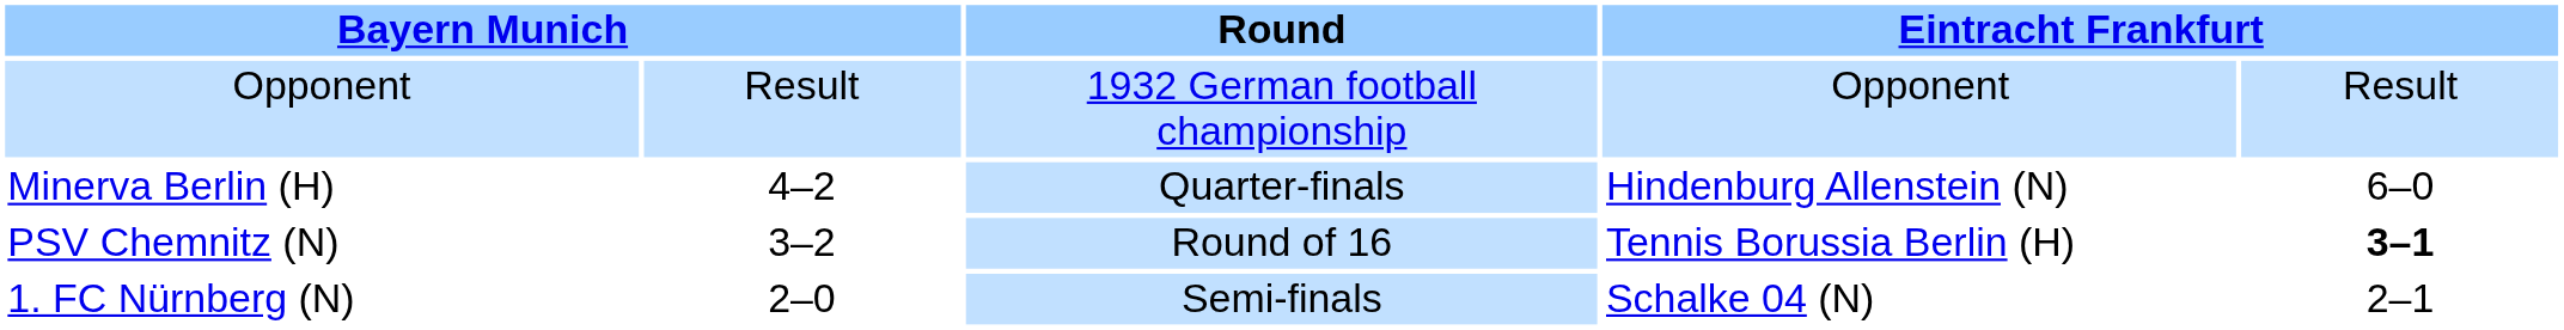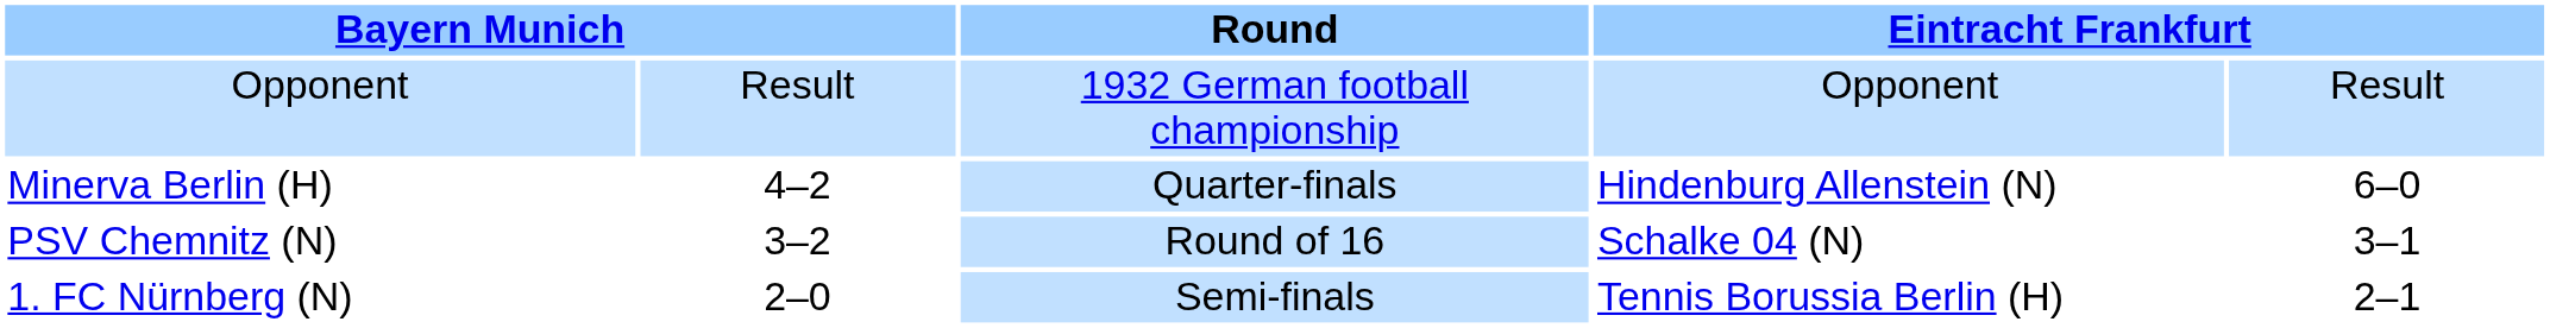 <table style="width:80%; text-align:center;">
 <tr style="vertical-align:top; background:#99CCFF;">
 <th colspan="2"><a href='#'>Bayern Munich</a></th>
 <th style="width:20%">Round</th>
 <th colspan="2"><a href='#'>Eintracht Frankfurt</a></th>
 </tr>
 <tr style="vertical-align:top; background:#C1E0FF;">
 <td style="width:20%">Opponent</td>
 <td style="width:10%">Result</td>
 <td><a href='#'>1932 German football championship</a></td>
 <td style="width:20%">Opponent</td>
 <td style="width:10%">Result</td>
 </tr>
 <tr>
 <td align="left"><a href='#'>Minerva Berlin</a> (H)</td>
 <td>4–2</td>
 <td style="background:#C1E0FF;">Quarter-finals</td>
 <td align="left"><a href='#'>Hindenburg Allenstein</a> (N)</td>
 <td>6–0</td>
 </tr>
 <tr>
 <td align="left"><a href='#'>PSV Chemnitz</a> (N)</td>
 <td>3–2</td>
 <td style="background:#C1E0FF;">Round of 16</td>
-<td align="left"><a href='#'>Tennis Borussia Berlin</a> (H)</td>
-<td><strong>3–1</strong></td>
+<td align="left"><a href='#'>Schalke 04</a> (N)</td>
+<td>3–1</td>
 </tr>
 <tr>
 <td align="left"><a href='#'>1. FC Nürnberg</a> (N)</td>
 <td>2–0</td>
 <td style="background:#C1E0FF;">Semi-finals</td>
-<td align="left"><a href='#'>Schalke 04</a> (N)</td>
+<td align="left"><a href='#'>Tennis Borussia Berlin</a> (H)</td>
 <td>2–1</td>
 </tr>
 </table>
